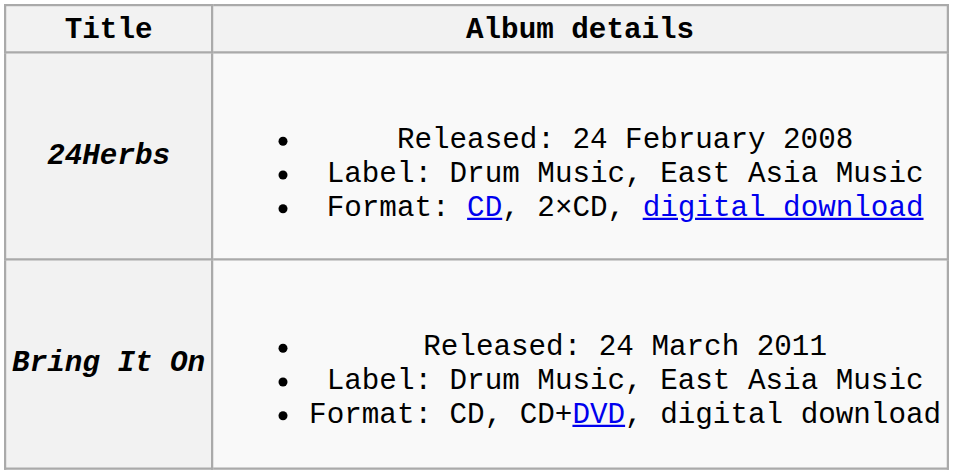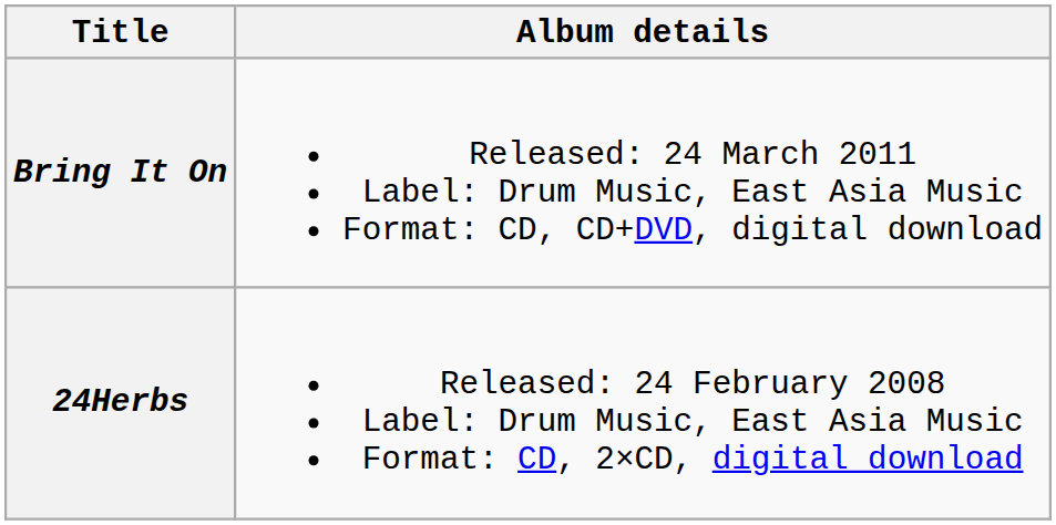 <table class="wikitable plainrowheaders" style="text-align:center;">
 <tr>
 <th scope="col">Title</th>
 <th scope="col">Album details</th>
 </tr>
 <tr>
+<th scope="row"><em>Bring It On</em></th>
+<td><br><ul><li>Released: 24 March 2011</li><li>Label: Drum Music, East Asia Music</li><li>Format: CD, CD+<a href='#'>DVD</a>, digital download</li></ul></td>
+</tr>
+<tr>
 <th scope="row"><em>24Herbs</em></th>
 <td><br><ul><li>Released: 24 February 2008</li><li>Label: Drum Music, East Asia Music</li><li>Format: <a href='#'>CD</a>, 2×CD, <a href='#'>digital download</a></li></ul></td>
 </tr>
-<tr>
-<th scope="row"><em>Bring It On</em></th>
-<td><br><ul><li>Released: 24 March 2011</li><li>Label: Drum Music, East Asia Music</li><li>Format: CD, CD+<a href='#'>DVD</a>, digital download</li></ul></td>
-</tr>
 </table>
